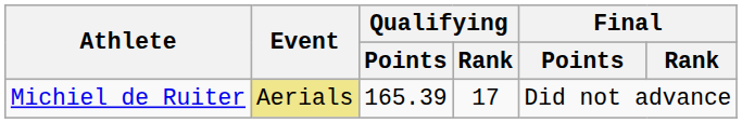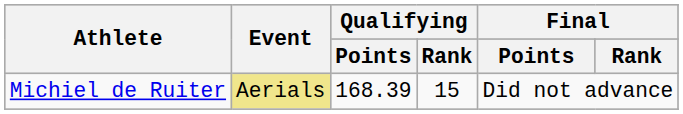 <table class="wikitable" border="1">
 <tr>
 <th rowspan="2">Athlete</th>
 <th rowspan="2">Event</th>
 <th colspan="2">Qualifying</th>
 <th colspan="2">Final</th>
 </tr>
 <tr>
 <th>Points</th>
 <th>Rank</th>
 <th>Points</th>
 <th>Rank</th>
 </tr>
 <tr align=center>
 <td align=left><a href='#'>Michiel de Ruiter</a></td>
 <td style="background: khaki;">Aerials</td>
-<td>165.39</td>
-<td>17</td>
+<td>168.39</td>
+<td>15</td>
 <td colspan=2>Did not advance</td>
 </tr>
 </table>
